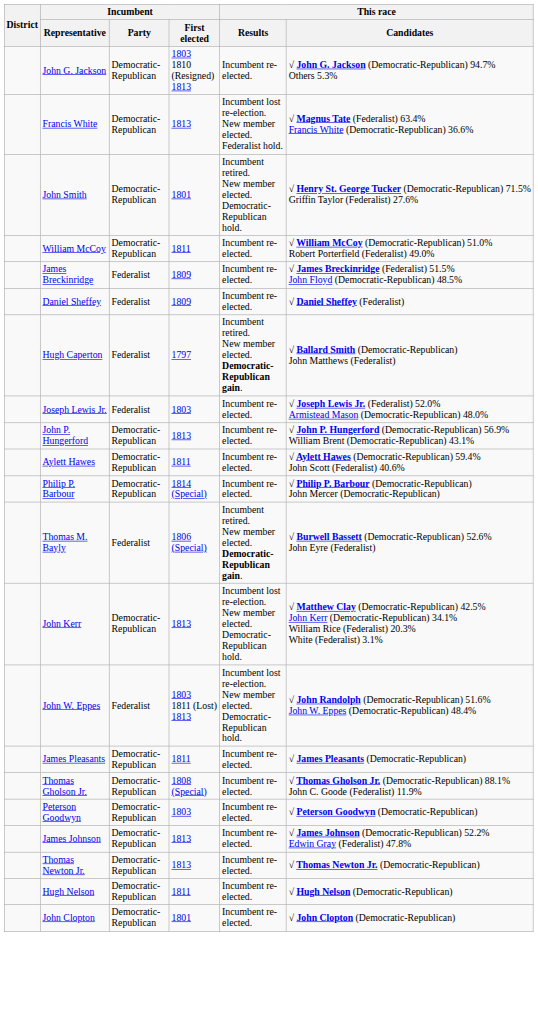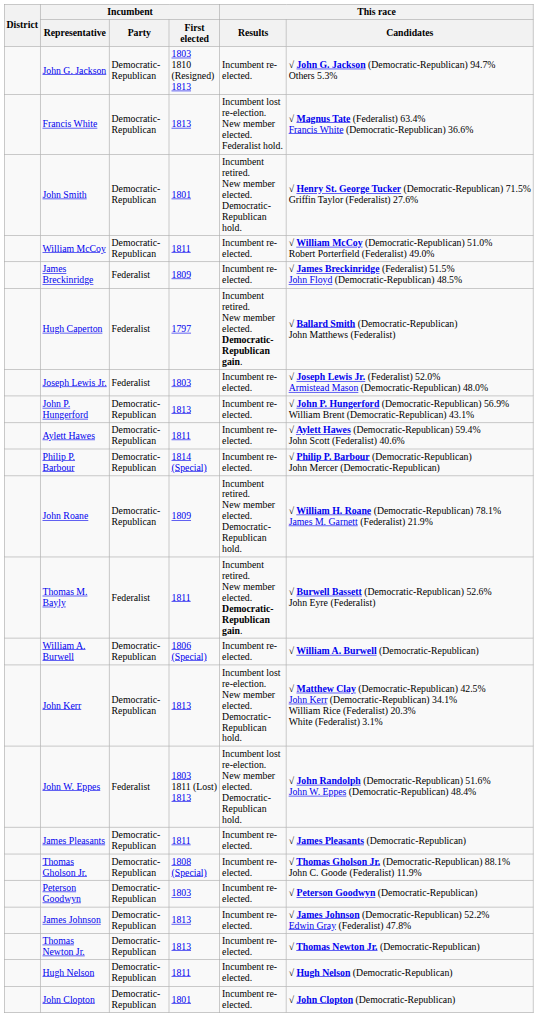 <table class=wikitable>
 <tr>
 <th rowspan=2>District</th>
 <th colspan=3>Incumbent</th>
 <th colspan=2>This race</th>
 </tr>
 <tr>
 <th>Representative</th>
 <th>Party</th>
 <th>First elected</th>
 <th>Results</th>
 <th>Candidates</th>
 </tr>
 <tr>
 <td></td>
 <td><a href='#'>John G. Jackson</a></td>
 <td>Democratic-Republican</td>
 <td><a href='#'>1803</a><br>1810 (Resigned)<br><a href='#'>1813</a></td>
 <td>Incumbent re-elected.</td>
 <td nowrap><strong>√ <a href='#'>John G. Jackson</a></strong> (Democratic-Republican) 94.7%<br>Others 5.3%</td>
 </tr>
 <tr>
 <td></td>
 <td><a href='#'>Francis White</a></td>
 <td>Democratic-Republican</td>
 <td><a href='#'>1813</a></td>
 <td>Incumbent lost re-election.<br>New member elected.<br>Federalist hold.</td>
 <td nowrap><strong>√ <a href='#'>Magnus Tate</a></strong> (Federalist) 63.4%<br><a href='#'>Francis White</a> (Democratic-Republican) 36.6%</td>
 </tr>
 <tr>
 <td></td>
 <td><a href='#'>John Smith</a></td>
 <td>Democratic-Republican</td>
 <td><a href='#'>1801</a></td>
 <td>Incumbent retired.<br>New member elected.<br>Democratic-Republican hold.</td>
 <td nowrap><strong>√ <a href='#'>Henry St. George Tucker</a></strong> (Democratic-Republican) 71.5%<br>Griffin Taylor (Federalist) 27.6%</td>
 </tr>
 <tr>
 <td></td>
 <td><a href='#'>William McCoy</a></td>
 <td>Democratic-Republican</td>
 <td><a href='#'>1811</a></td>
 <td>Incumbent re-elected.</td>
 <td nowrap><strong>√ <a href='#'>William McCoy</a></strong> (Democratic-Republican) 51.0%<br>Robert Porterfield (Federalist) 49.0%</td>
 </tr>
 <tr>
 <td></td>
 <td><a href='#'>James Breckinridge</a></td>
 <td>Federalist</td>
 <td><a href='#'>1809</a></td>
 <td>Incumbent re-elected.</td>
 <td nowrap><strong>√ <a href='#'>James Breckinridge</a></strong> (Federalist) 51.5%<br><a href='#'>John Floyd</a> (Democratic-Republican) 48.5%</td>
 </tr>
 <tr>
 <td></td>
-<td><a href='#'>Daniel Sheffey</a></td>
-<td>Federalist</td>
-<td><a href='#'>1809</a></td>
-<td>Incumbent re-elected.</td>
-<td nowrap><strong>√ <a href='#'>Daniel Sheffey</a></strong> (Federalist)</td>
-</tr>
-<tr>
-<td></td>
 <td><a href='#'>Hugh Caperton</a></td>
 <td>Federalist</td>
 <td><a href='#'>1797</a></td>
 <td>Incumbent retired.<br>New member elected.<br><strong>Democratic-Republican gain</strong>.</td>
 <td nowrap><strong>√ <a href='#'>Ballard Smith</a></strong> (Democratic-Republican)<br>John Matthews (Federalist)</td>
 </tr>
 <tr>
 <td></td>
 <td><a href='#'>Joseph Lewis Jr.</a></td>
 <td>Federalist</td>
 <td><a href='#'>1803</a></td>
 <td>Incumbent re-elected.</td>
 <td nowrap><strong>√ <a href='#'>Joseph Lewis Jr.</a></strong> (Federalist) 52.0%<br><a href='#'>Armistead Mason</a> (Democratic-Republican) 48.0%</td>
 </tr>
 <tr>
 <td></td>
 <td><a href='#'>John P. Hungerford</a></td>
 <td>Democratic-Republican</td>
 <td><a href='#'>1813</a></td>
 <td>Incumbent re-elected.</td>
 <td nowrap><strong>√ <a href='#'>John P. Hungerford</a></strong> (Democratic-Republican) 56.9%<br>William Brent (Democratic-Republican) 43.1%</td>
 </tr>
 <tr>
 <td></td>
 <td><a href='#'>Aylett Hawes</a></td>
 <td>Democratic-Republican</td>
 <td><a href='#'>1811</a></td>
 <td>Incumbent re-elected.</td>
 <td nowrap><strong>√ <a href='#'>Aylett Hawes</a></strong> (Democratic-Republican) 59.4%<br>John Scott (Federalist) 40.6%</td>
 </tr>
 <tr>
 <td></td>
 <td><a href='#'>Philip P. Barbour</a></td>
 <td>Democratic-Republican</td>
 <td><a href='#'>1814 (Special)</a></td>
 <td>Incumbent re-elected.</td>
 <td nowrap><strong>√ <a href='#'>Philip P. Barbour</a></strong> (Democratic-Republican)<br>John Mercer (Democratic-Republican)</td>
 </tr>
 <tr>
 <td></td>
+<td><a href='#'>John Roane</a></td>
+<td>Democratic-Republican</td>
+<td><a href='#'>1809</a></td>
+<td>Incumbent retired.<br>New member elected.<br>Democratic-Republican hold.</td>
+<td nowrap><strong>√ <a href='#'>William H. Roane</a></strong> (Democratic-Republican) 78.1%<br><a href='#'>James M. Garnett</a> (Federalist) 21.9%</td>
+</tr>
+<tr>
+<td></td>
 <td><a href='#'>Thomas M. Bayly</a></td>
 <td>Federalist</td>
-<td><a href='#'>1806 (Special)</a></td>
+<td><a href='#'>1811</a></td>
 <td>Incumbent retired.<br>New member elected.<br><strong>Democratic-Republican gain</strong>.</td>
 <td nowrap><strong>√ <a href='#'>Burwell Bassett</a></strong> (Democratic-Republican) 52.6%<br>John Eyre (Federalist)</td>
+</tr>
+<tr>
+<td></td>
+<td><a href='#'>William A. Burwell</a></td>
+<td>Democratic-Republican</td>
+<td><a href='#'>1806 (Special)</a></td>
+<td>Incumbent re-elected.</td>
+<td nowrap><strong>√ <a href='#'>William A. Burwell</a></strong> (Democratic-Republican)</td>
 </tr>
 <tr>
 <td></td>
 <td><a href='#'>John Kerr</a></td>
 <td>Democratic-Republican</td>
 <td><a href='#'>1813</a></td>
 <td>Incumbent lost re-election.<br>New member elected.<br>Democratic-Republican hold.</td>
 <td nowrap><strong>√ <a href='#'>Matthew Clay</a></strong> (Democratic-Republican) 42.5%<br><a href='#'>John Kerr</a> (Democratic-Republican) 34.1%<br>William Rice (Federalist) 20.3%<br>White (Federalist) 3.1%</td>
 </tr>
 <tr>
 <td></td>
 <td><a href='#'>John W. Eppes</a></td>
 <td>Federalist</td>
 <td><a href='#'>1803</a><br>1811 (Lost)<br><a href='#'>1813</a></td>
 <td>Incumbent lost re-election.<br>New member elected.<br>Democratic-Republican hold.</td>
 <td nowrap><strong>√ <a href='#'>John Randolph</a></strong> (Democratic-Republican) 51.6%<br><a href='#'>John W. Eppes</a> (Democratic-Republican) 48.4%</td>
 </tr>
 <tr>
 <td></td>
 <td><a href='#'>James Pleasants</a></td>
 <td>Democratic-Republican</td>
 <td><a href='#'>1811</a></td>
 <td>Incumbent re-elected.</td>
 <td nowrap><strong>√ <a href='#'>James Pleasants</a></strong> (Democratic-Republican)</td>
 </tr>
 <tr>
 <td></td>
 <td><a href='#'>Thomas Gholson Jr.</a></td>
 <td>Democratic-Republican</td>
 <td><a href='#'>1808 (Special)</a></td>
 <td>Incumbent re-elected.</td>
 <td nowrap><strong>√ <a href='#'>Thomas Gholson Jr.</a></strong> (Democratic-Republican) 88.1%<br>John C. Goode (Federalist) 11.9%</td>
 </tr>
 <tr>
 <td></td>
 <td><a href='#'>Peterson Goodwyn</a></td>
 <td>Democratic-Republican</td>
 <td><a href='#'>1803</a></td>
 <td>Incumbent re-elected.</td>
 <td nowrap><strong>√ <a href='#'>Peterson Goodwyn</a></strong> (Democratic-Republican)</td>
 </tr>
 <tr>
 <td></td>
 <td><a href='#'>James Johnson</a></td>
 <td>Democratic-Republican</td>
 <td><a href='#'>1813</a></td>
 <td>Incumbent re-elected.</td>
 <td nowrap><strong>√ <a href='#'>James Johnson</a></strong> (Democratic-Republican) 52.2%<br><a href='#'>Edwin Gray</a> (Federalist) 47.8%</td>
 </tr>
 <tr>
 <td></td>
 <td><a href='#'>Thomas Newton Jr.</a></td>
 <td>Democratic-Republican</td>
 <td><a href='#'>1813</a></td>
 <td>Incumbent re-elected.</td>
 <td nowrap><strong>√ <a href='#'>Thomas Newton Jr.</a></strong> (Democratic-Republican)</td>
 </tr>
 <tr>
 <td></td>
 <td><a href='#'>Hugh Nelson</a></td>
 <td>Democratic-Republican</td>
 <td><a href='#'>1811</a></td>
 <td>Incumbent re-elected.</td>
 <td nowrap><strong>√ <a href='#'>Hugh Nelson</a></strong> (Democratic-Republican)</td>
 </tr>
 <tr>
 <td></td>
 <td><a href='#'>John Clopton</a></td>
 <td>Democratic-Republican</td>
 <td><a href='#'>1801</a></td>
 <td>Incumbent re-elected.</td>
 <td nowrap><strong>√ <a href='#'>John Clopton</a></strong> (Democratic-Republican)</td>
 </tr>
 </table>
